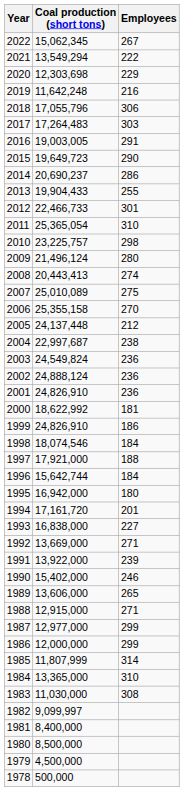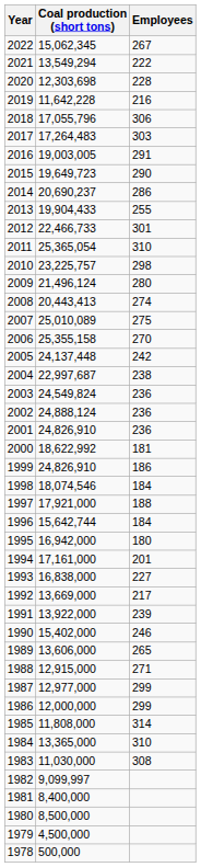 <table class="wikitable sortable">
 <tr>
 <th>Year</th>
 <th>Coal production<br>(<a href='#'>short tons</a>)</th>
 <th>Employees</th>
 </tr>
 <tr>
 <td>2022</td>
 <td>15,062,345</td>
 <td>267</td>
 </tr>
 <tr>
 <td>2021</td>
 <td>13,549,294</td>
 <td>222</td>
 </tr>
 <tr>
 <td>2020</td>
 <td>12,303,698</td>
-<td>229</td>
+<td>228</td>
 </tr>
 <tr>
 <td>2019</td>
-<td>11,642,248</td>
+<td>11,642,228</td>
 <td>216</td>
 </tr>
 <tr>
 <td>2018</td>
 <td>17,055,796</td>
 <td>306</td>
 </tr>
 <tr>
 <td>2017</td>
 <td>17,264,483</td>
 <td>303</td>
 </tr>
 <tr>
 <td>2016</td>
 <td>19,003,005</td>
 <td>291</td>
 </tr>
 <tr>
 <td>2015</td>
 <td>19,649,723</td>
 <td>290</td>
 </tr>
 <tr>
 <td>2014</td>
 <td>20,690,237</td>
 <td>286</td>
 </tr>
 <tr>
 <td>2013</td>
 <td>19,904,433</td>
 <td>255</td>
 </tr>
 <tr>
 <td>2012</td>
 <td>22,466,733</td>
 <td>301</td>
 </tr>
 <tr>
 <td>2011</td>
 <td>25,365,054</td>
 <td>310</td>
 </tr>
 <tr>
 <td>2010</td>
 <td>23,225,757</td>
 <td>298</td>
 </tr>
 <tr>
 <td>2009</td>
 <td>21,496,124</td>
 <td>280</td>
 </tr>
 <tr>
 <td>2008</td>
 <td>20,443,413</td>
 <td>274</td>
 </tr>
 <tr>
 <td>2007</td>
 <td>25,010,089</td>
 <td>275</td>
 </tr>
 <tr>
 <td>2006</td>
 <td>25,355,158</td>
 <td>270</td>
 </tr>
 <tr>
 <td>2005</td>
 <td>24,137,448</td>
-<td>212</td>
+<td>242</td>
 </tr>
 <tr>
 <td>2004</td>
 <td>22,997,687</td>
 <td>238</td>
 </tr>
 <tr>
 <td>2003</td>
 <td>24,549,824</td>
 <td>236</td>
 </tr>
 <tr>
 <td>2002</td>
 <td>24,888,124</td>
 <td>236</td>
 </tr>
 <tr>
 <td>2001</td>
 <td>24,826,910</td>
 <td>236</td>
 </tr>
 <tr>
 <td>2000</td>
 <td>18,622,992</td>
 <td>181</td>
 </tr>
 <tr>
 <td>1999</td>
 <td>24,826,910</td>
 <td>186</td>
 </tr>
 <tr>
 <td>1998</td>
 <td>18,074,546</td>
 <td>184</td>
 </tr>
 <tr>
 <td>1997</td>
 <td>17,921,000</td>
 <td>188</td>
 </tr>
 <tr>
 <td>1996</td>
 <td>15,642,744</td>
 <td>184</td>
 </tr>
 <tr>
 <td>1995</td>
 <td>16,942,000</td>
 <td>180</td>
 </tr>
 <tr>
 <td>1994</td>
-<td>17,161,720</td>
+<td>17,161,000</td>
 <td>201</td>
 </tr>
 <tr>
 <td>1993</td>
 <td>16,838,000</td>
 <td>227</td>
 </tr>
 <tr>
 <td>1992</td>
 <td>13,669,000</td>
-<td>271</td>
+<td>217</td>
 </tr>
 <tr>
 <td>1991</td>
 <td>13,922,000</td>
 <td>239</td>
 </tr>
 <tr>
 <td>1990</td>
 <td>15,402,000</td>
 <td>246</td>
 </tr>
 <tr>
 <td>1989</td>
 <td>13,606,000</td>
 <td>265</td>
 </tr>
 <tr>
 <td>1988</td>
 <td>12,915,000</td>
 <td>271</td>
 </tr>
 <tr>
 <td>1987</td>
 <td>12,977,000</td>
 <td>299</td>
 </tr>
 <tr>
 <td>1986</td>
 <td>12,000,000</td>
 <td>299</td>
 </tr>
 <tr>
 <td>1985</td>
-<td>11,807,999</td>
+<td>11,808,000</td>
 <td>314</td>
 </tr>
 <tr>
 <td>1984</td>
 <td>13,365,000</td>
 <td>310</td>
 </tr>
 <tr>
 <td>1983</td>
 <td>11,030,000</td>
 <td>308</td>
 </tr>
 <tr>
 <td>1982</td>
 <td>9,099,997</td>
 <td></td>
 </tr>
 <tr>
 <td>1981</td>
 <td>8,400,000</td>
 <td></td>
 </tr>
 <tr>
 <td>1980</td>
 <td>8,500,000</td>
 <td></td>
 </tr>
 <tr>
 <td>1979</td>
 <td>4,500,000</td>
 <td></td>
 </tr>
 <tr>
 <td>1978</td>
 <td>500,000</td>
 <td></td>
 </tr>
 </table>
